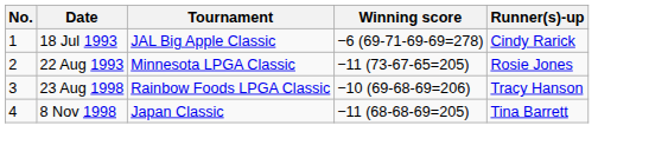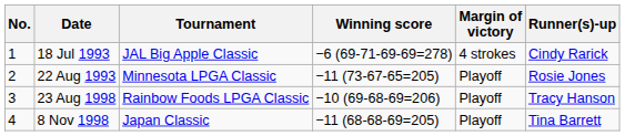 <table class="wikitable" style="font-size:95%;">
 <tr>
 <th>No.</th>
 <th>Date</th>
 <th>Tournament</th>
 <th>Winning score</th>
+<th>Margin of<br>victory</th>
 <th>Runner(s)-up</th>
 </tr>
 <tr>
 <td>1</td>
 <td>18 Jul <a href='#'>1993</a></td>
 <td><a href='#'>JAL Big Apple Classic</a></td>
 <td>−6 (69-71-69-69=278)</td>
+<td>4 strokes</td>
 <td> <a href='#'>Cindy Rarick</a></td>
 </tr>
 <tr>
 <td>2</td>
 <td>22 Aug <a href='#'>1993</a></td>
 <td><a href='#'>Minnesota LPGA Classic</a></td>
 <td>−11 (73-67-65=205)</td>
+<td>Playoff</td>
 <td> <a href='#'>Rosie Jones</a></td>
 </tr>
 <tr>
 <td>3</td>
 <td>23 Aug <a href='#'>1998</a></td>
 <td><a href='#'>Rainbow Foods LPGA Classic</a></td>
 <td>−10 (69-68-69=206)</td>
+<td>Playoff</td>
 <td> <a href='#'>Tracy Hanson</a></td>
 </tr>
 <tr>
 <td>4</td>
 <td>8 Nov <a href='#'>1998</a></td>
 <td><a href='#'>Japan Classic</a></td>
 <td>−11 (68-68-69=205)</td>
+<td>Playoff</td>
 <td> <a href='#'>Tina Barrett</a></td>
 </tr>
 </table>
